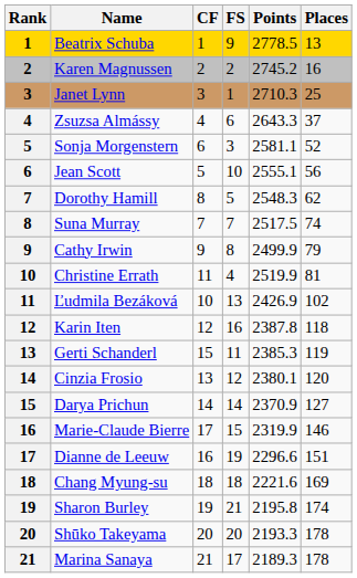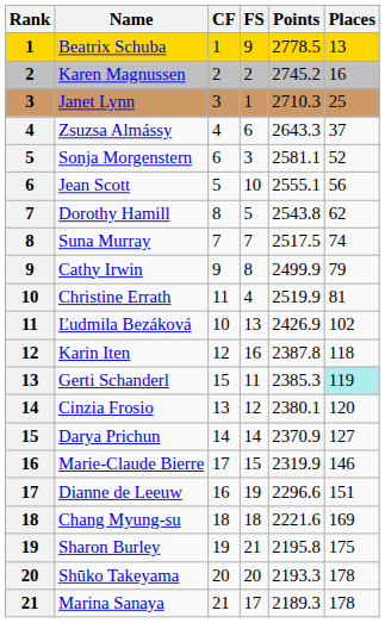 <table class="wikitable">
 <tr>
 <th>Rank</th>
 <th>Name</th>
 <th colspan>CF</th>
 <th colspan>FS</th>
 <th>Points</th>
 <th>Places</th>
 </tr>
 <tr bgcolor=gold>
 <td align=center><strong>1</strong></td>
 <td> <a href='#'>Beatrix Schuba</a></td>
 <td>1</td>
 <td>9</td>
 <td>2778.5</td>
 <td>13</td>
 </tr>
 <tr bgcolor=silver>
 <td align=center><strong>2</strong></td>
 <td> <a href='#'>Karen Magnussen</a></td>
 <td>2</td>
 <td>2</td>
 <td>2745.2</td>
 <td>16</td>
 </tr>
 <tr bgcolor=cc9966>
 <td align=center><strong>3</strong></td>
 <td> <a href='#'>Janet Lynn</a></td>
 <td>3</td>
 <td>1</td>
 <td>2710.3</td>
 <td>25</td>
 </tr>
 <tr>
 <th>4</th>
 <td> <a href='#'>Zsuzsa Almássy</a></td>
 <td>4</td>
 <td>6</td>
 <td>2643.3</td>
 <td>37</td>
 </tr>
 <tr>
 <th>5</th>
 <td> <a href='#'>Sonja Morgenstern</a></td>
 <td>6</td>
 <td>3</td>
 <td>2581.1</td>
 <td>52</td>
 </tr>
 <tr>
 <th>6</th>
 <td> <a href='#'>Jean Scott</a></td>
 <td>5</td>
 <td>10</td>
 <td>2555.1</td>
 <td>56</td>
 </tr>
 <tr>
 <th>7</th>
 <td> <a href='#'>Dorothy Hamill</a></td>
 <td>8</td>
 <td>5</td>
-<td>2548.3</td>
+<td>2543.8</td>
 <td>62</td>
 </tr>
 <tr>
 <th>8</th>
 <td> <a href='#'>Suna Murray</a></td>
 <td>7</td>
 <td>7</td>
 <td>2517.5</td>
 <td>74</td>
 </tr>
 <tr>
 <th>9</th>
 <td> <a href='#'>Cathy Irwin</a></td>
 <td>9</td>
 <td>8</td>
 <td>2499.9</td>
 <td>79</td>
 </tr>
 <tr>
 <th>10</th>
 <td> <a href='#'>Christine Errath</a></td>
 <td>11</td>
 <td>4</td>
 <td>2519.9</td>
 <td>81</td>
 </tr>
 <tr>
 <th>11</th>
 <td> <a href='#'>Ľudmila Bezáková</a></td>
 <td>10</td>
 <td>13</td>
 <td>2426.9</td>
 <td>102</td>
 </tr>
 <tr>
 <th>12</th>
 <td> <a href='#'>Karin Iten</a></td>
 <td>12</td>
 <td>16</td>
 <td>2387.8</td>
 <td>118</td>
 </tr>
 <tr>
 <th>13</th>
 <td> <a href='#'>Gerti Schanderl</a></td>
 <td>15</td>
 <td>11</td>
 <td>2385.3</td>
-<td>119</td>
+<td style="background: paleturquoise;">119</td>
 </tr>
 <tr>
 <th>14</th>
 <td> <a href='#'>Cinzia Frosio</a></td>
 <td>13</td>
 <td>12</td>
 <td>2380.1</td>
 <td>120</td>
 </tr>
 <tr>
 <th>15</th>
 <td> <a href='#'>Darya Prichun</a></td>
 <td>14</td>
 <td>14</td>
 <td>2370.9</td>
 <td>127</td>
 </tr>
 <tr>
 <th>16</th>
 <td> <a href='#'>Marie-Claude Bierre</a></td>
 <td>17</td>
 <td>15</td>
 <td>2319.9</td>
 <td>146</td>
 </tr>
 <tr>
 <th>17</th>
 <td> <a href='#'>Dianne de Leeuw</a></td>
 <td>16</td>
 <td>19</td>
 <td>2296.6</td>
 <td>151</td>
 </tr>
 <tr>
 <th>18</th>
 <td> <a href='#'>Chang Myung-su</a></td>
 <td>18</td>
 <td>18</td>
 <td>2221.6</td>
 <td>169</td>
 </tr>
 <tr>
 <th>19</th>
 <td> <a href='#'>Sharon Burley</a></td>
 <td>19</td>
 <td>21</td>
 <td>2195.8</td>
-<td>174</td>
+<td>175</td>
 </tr>
 <tr>
 <th>20</th>
 <td> <a href='#'>Shūko Takeyama</a></td>
 <td>20</td>
 <td>20</td>
 <td>2193.3</td>
 <td>178</td>
 </tr>
 <tr>
 <th>21</th>
 <td> <a href='#'>Marina Sanaya</a></td>
 <td>21</td>
 <td>17</td>
 <td>2189.3</td>
 <td>178</td>
 </tr>
 </table>
